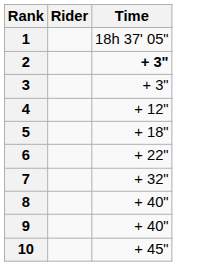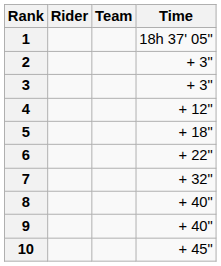 <table class="wikitable" margin-bottom:0;">
 <tr>
 <th scope="col">Rank</th>
 <th scope="col">Rider</th>
+<th scope="col">Team</th>
 <th scope="col">Time</th>
 </tr>
 <tr>
 <th scope="row">1</th>
 <td> </td>
+<td></td>
 <td align="right">18h 37' 05"</td>
 </tr>
 <tr>
 <th scope="row">2</th>
 <td> </td>
-<td align="right"><strong>+ 3"</strong></td>
+<td></td>
+<td align="right">+ 3"</td>
 </tr>
 <tr>
 <th scope="row">3</th>
+<td></td>
 <td></td>
 <td align="right">+ 3"</td>
 </tr>
 <tr>
 <th scope="row">4</th>
 <td></td>
+<td></td>
 <td align="right">+ 12"</td>
 </tr>
 <tr>
 <th scope="row">5</th>
+<td></td>
 <td></td>
 <td align="right">+ 18"</td>
 </tr>
 <tr>
 <th scope="row">6</th>
 <td></td>
+<td></td>
 <td align="right">+ 22"</td>
 </tr>
 <tr>
 <th scope="row">7</th>
+<td></td>
 <td></td>
 <td align="right">+ 32"</td>
 </tr>
 <tr>
 <th scope="row">8</th>
 <td></td>
+<td></td>
 <td align="right">+ 40"</td>
 </tr>
 <tr>
 <th scope="row">9</th>
+<td></td>
 <td></td>
 <td align="right">+ 40"</td>
 </tr>
 <tr>
 <th scope="row">10</th>
 <td></td>
+<td></td>
 <td align="right">+ 45"</td>
 </tr>
 </table>
